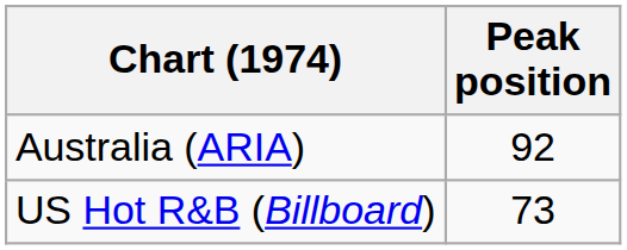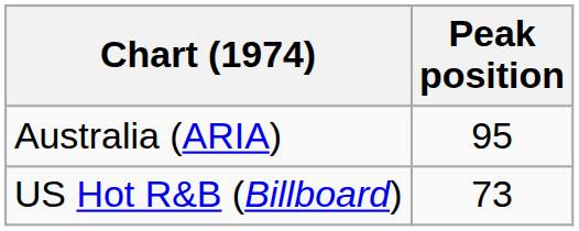 <table class="wikitable sortable">
 <tr>
 <th>Chart (1974)</th>
 <th>Peak<br>position</th>
 </tr>
 <tr>
 <td>Australia (<a href='#'>ARIA</a>)</td>
-<td style="text-align:center;">92</td>
+<td style="text-align:center;">95</td>
 </tr>
 <tr>
 <td>US <a href='#'>Hot R&B</a> (<em><a href='#'>Billboard</a></em>)</td>
 <td style="text-align:center;">73</td>
 </tr>
 </table>
